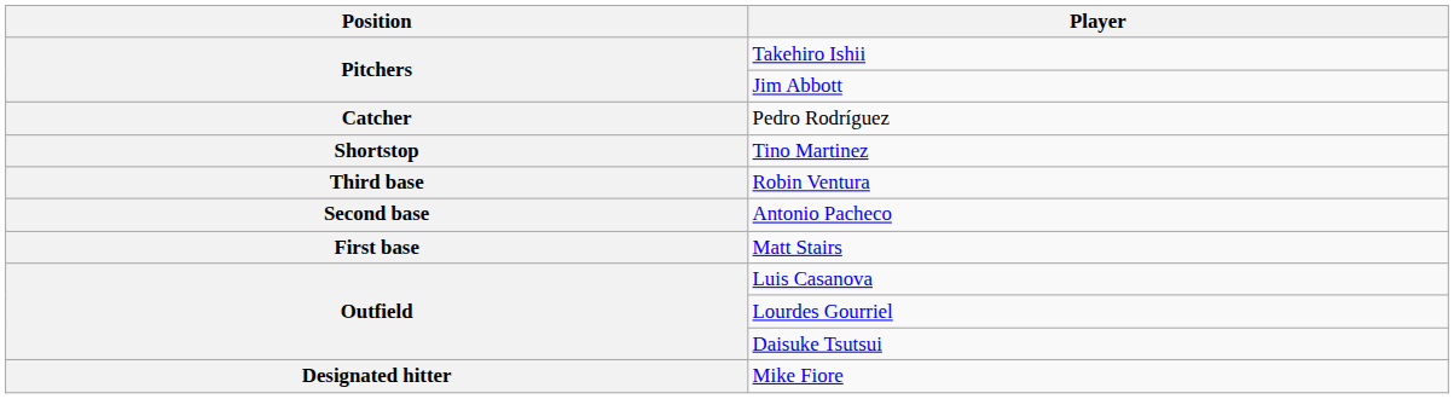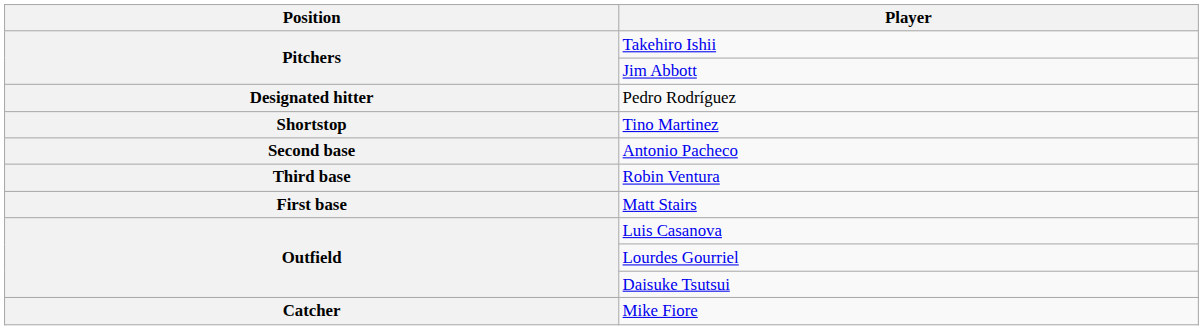 <table class="wikitable" style="border-collapse:collapse; width:90%">
 <tr>
 <th>Position</th>
 <th>Player</th>
 </tr>
 <tr>
 <th rowspan=2>Pitchers</th>
 <td> <a href='#'>Takehiro Ishii</a></td>
 </tr>
 <tr>
 <td> <a href='#'>Jim Abbott</a></td>
 </tr>
 <tr>
-<th>Catcher</th>
+<th>Designated hitter</th>
 <td> Pedro Rodríguez</td>
 </tr>
 <tr>
 <th>Shortstop</th>
 <td> <a href='#'>Tino Martinez</a></td>
 </tr>
 <tr>
+<th>Second base</th>
+<td> <a href='#'>Antonio Pacheco</a></td>
+</tr>
+<tr>
 <th>Third base</th>
 <td> <a href='#'>Robin Ventura</a></td>
-</tr>
-<tr>
-<th>Second base</th>
-<td> <a href='#'>Antonio Pacheco</a></td>
 </tr>
 <tr>
 <th>First base</th>
 <td> <a href='#'>Matt Stairs</a></td>
 </tr>
 <tr>
 <th rowspan=3>Outfield</th>
 <td> <a href='#'>Luis Casanova</a></td>
 </tr>
 <tr>
 <td> <a href='#'>Lourdes Gourriel</a></td>
 </tr>
 <tr>
 <td> <a href='#'>Daisuke Tsutsui</a></td>
 </tr>
 <tr>
-<th>Designated hitter</th>
+<th>Catcher</th>
 <td> <a href='#'>Mike Fiore</a></td>
 </tr>
 </table>
